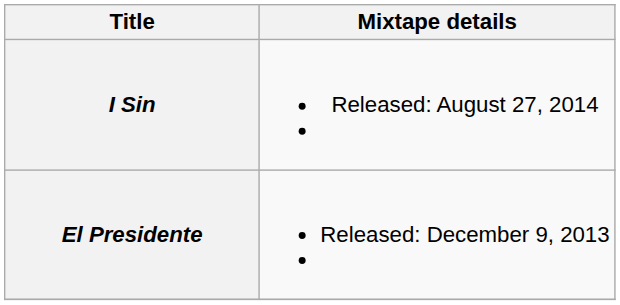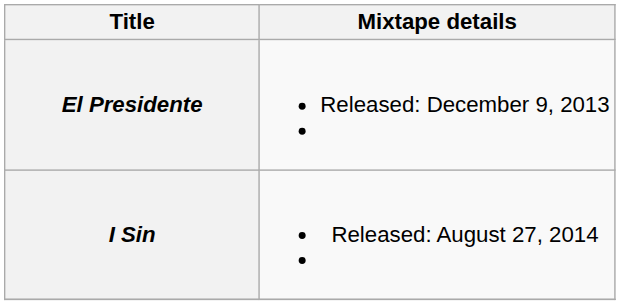 <table class="wikitable plainrowheaders" style="text-align:center;">
 <tr>
 <th scope="col" style="width:11em;">Title</th>
 <th scope="col">Mixtape details</th>
 </tr>
 <tr>
+<th scope="row"><em>El Presidente</em></th>
+<td><br><ul><li>Released: December 9, 2013</li><li></li></ul></td>
+</tr>
+<tr>
 <th scope="row"><em>I Sin</em></th>
 <td><br><ul><li>Released: August 27, 2014</li><li></li></ul></td>
 </tr>
 <tr>
-<th scope="row"><em>El Presidente</em></th>
-<td><br><ul><li>Released: December 9, 2013</li><li></li></ul></td>
-</tr>
-<tr>
 </tr>
 </table>
